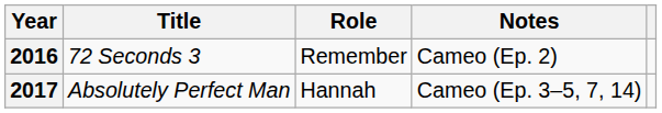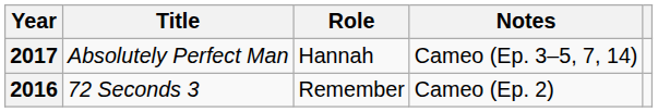 <table class="wikitable sortable plainrowheaders">
 <tr>
 <th scope="col">Year</th>
 <th scope="col">Title</th>
 <th scope="col">Role</th>
 <th scope="col">Notes</th>
 <th scope="col" class="unsortable"></th>
 </tr>
 <tr>
+<th scope="row">2017</th>
+<td><em>Absolutely Perfect Man</em></td>
+<td>Hannah</td>
+<td>Cameo (Ep. 3–5, 7, 14)</td>
+<td align="center"></td>
+</tr>
+<tr>
 <th scope="row">2016</th>
 <td><em>72 Seconds 3</em></td>
 <td>Remember</td>
 <td>Cameo (Ep. 2)</td>
 <td align="center"></td>
 </tr>
-<tr>
-<th scope="row">2017</th>
-<td><em>Absolutely Perfect Man</em></td>
-<td>Hannah</td>
-<td>Cameo (Ep. 3–5, 7, 14)</td>
-<td align="center"></td>
-</tr>
 </table>
